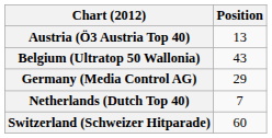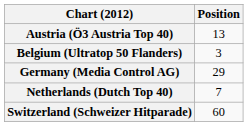 <table class="wikitable sortable plainrowheaders" style="text-align:center">
 <tr>
 <th scope="col">Chart (2012)</th>
 <th scope="col">Position</th>
 </tr>
 <tr>
 <th scope="row">Austria (Ö3 Austria Top 40)</th>
 <td>13</td>
 </tr>
 <tr>
-<th scope="row">Belgium (Ultratop 50 Wallonia)</th>
-<td>43</td>
+<th scope="row">Belgium (Ultratop 50 Flanders)</th>
+<td>3</td>
 </tr>
 <tr>
 <th scope="row">Germany (Media Control AG)</th>
 <td>29</td>
 </tr>
 <tr>
 <th scope="row">Netherlands (Dutch Top 40)</th>
 <td>7</td>
 </tr>
 <tr>
 <th scope="row">Switzerland (Schweizer Hitparade)</th>
 <td>60</td>
 </tr>
 </table>
